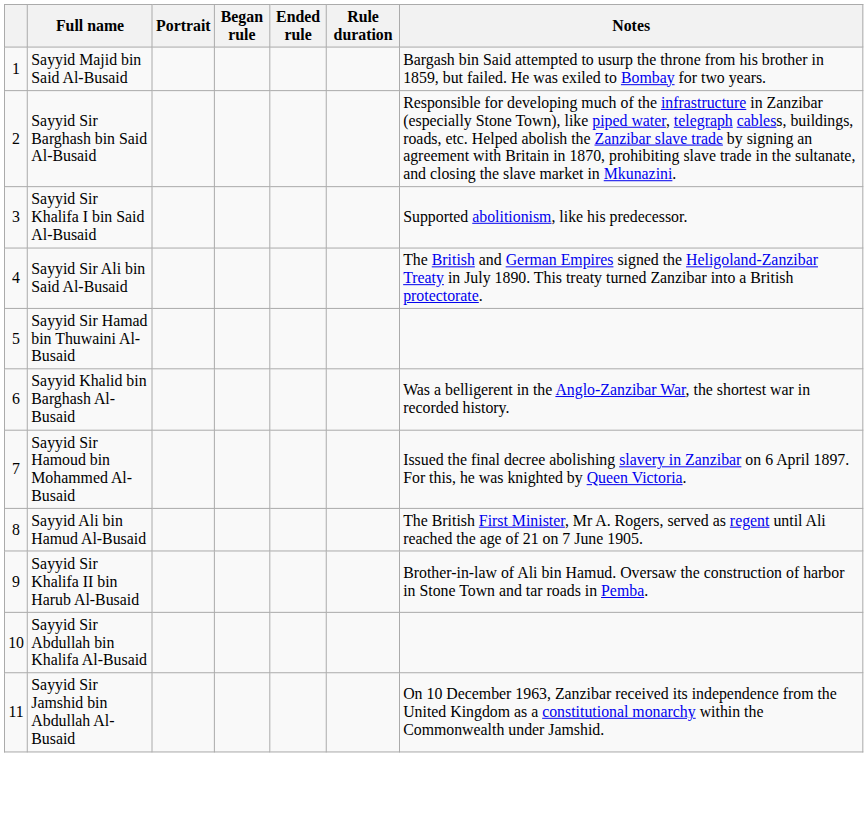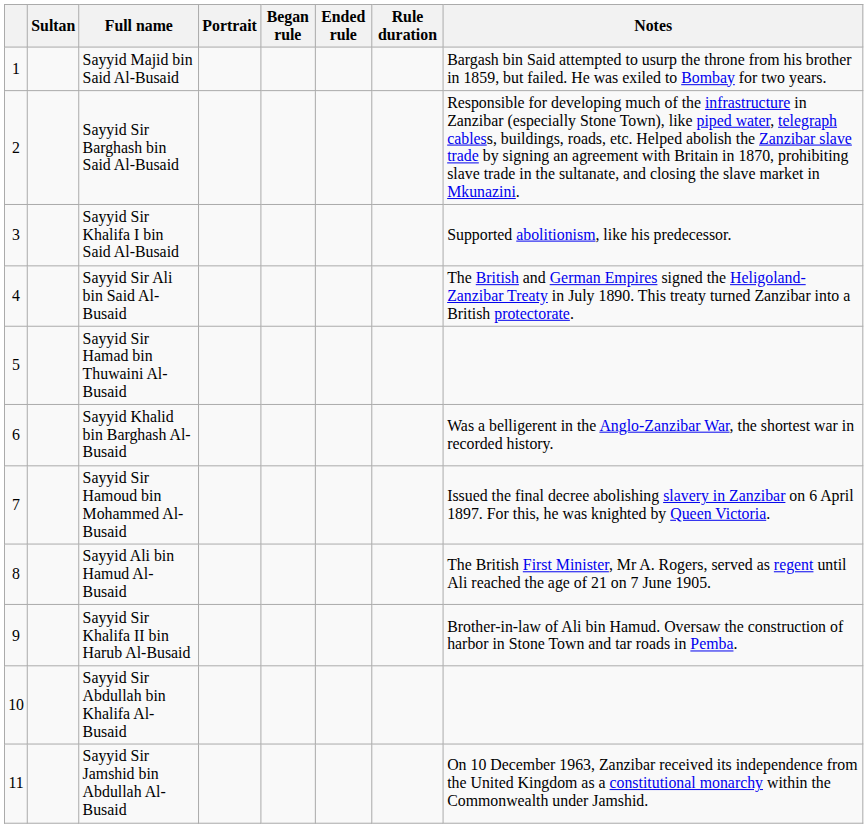 <table class="wikitable sortable">
 <tr align=center>
 <th></th>
+<th scope="col">Sultan</th>
 <th scope="col">Full name</th>
 <th scope="col" class="unsortable">Portrait</th>
 <th scope="col">Began rule</th>
 <th scope="col">Ended rule</th>
 <th scope="col">Rule duration</th>
 <th scope="col" class="unsortable">Notes</th>
 </tr>
 <tr>
 <td scope="row" align=center>1</td>
+<td></td>
 <td>Sayyid Majid bin Said Al-Busaid</td>
 <td></td>
 <td></td>
 <td></td>
 <td></td>
 <td>Bargash bin Said attempted to usurp the throne from his brother in 1859, but failed. He was exiled to <a href='#'>Bombay</a> for two years.</td>
 </tr>
 <tr>
 <td scope="row" align=center>2</td>
+<td></td>
 <td>Sayyid Sir Barghash bin Said Al-Busaid</td>
 <td></td>
 <td></td>
 <td></td>
 <td></td>
 <td>Responsible for developing much of the <a href='#'>infrastructure</a> in Zanzibar (especially Stone Town), like <a href='#'>piped water</a>, <a href='#'>telegraph</a> <a href='#'>cables</a>s, buildings, roads, etc. Helped abolish the <a href='#'>Zanzibar slave trade</a> by signing an agreement with Britain in 1870, prohibiting slave trade in the sultanate, and closing the slave market in <a href='#'>Mkunazini</a>.</td>
 </tr>
 <tr>
 <td scope="row" align=center>3</td>
+<td></td>
 <td>Sayyid Sir Khalifa I bin Said Al-Busaid</td>
 <td></td>
 <td></td>
 <td></td>
 <td></td>
 <td>Supported <a href='#'>abolitionism</a>, like his predecessor.</td>
 </tr>
 <tr>
 <td scope="row" align=center>4</td>
+<td></td>
 <td>Sayyid Sir Ali bin Said Al-Busaid</td>
 <td></td>
 <td></td>
 <td></td>
 <td></td>
 <td>The <a href='#'>British</a> and <a href='#'>German Empires</a> signed the <a href='#'>Heligoland-Zanzibar Treaty</a> in July 1890. This treaty turned Zanzibar into a British <a href='#'>protectorate</a>.</td>
 </tr>
 <tr>
 <td scope="row" align=center>5</td>
+<td></td>
 <td>Sayyid Sir Hamad bin Thuwaini Al-Busaid</td>
 <td></td>
 <td></td>
 <td></td>
 <td></td>
 <td></td>
 </tr>
 <tr>
 <td scope="row" align=center>6</td>
+<td></td>
 <td>Sayyid Khalid bin Barghash Al-Busaid</td>
 <td></td>
 <td></td>
 <td></td>
 <td></td>
 <td>Was a belligerent in the <a href='#'>Anglo-Zanzibar War</a>, the shortest war in recorded history.</td>
 </tr>
 <tr>
 <td scope="row" align=center>7</td>
+<td></td>
 <td>Sayyid Sir Hamoud bin Mohammed Al-Busaid</td>
 <td></td>
 <td></td>
 <td></td>
 <td></td>
 <td>Issued the final decree abolishing <a href='#'>slavery in Zanzibar</a> on 6 April 1897. For this, he was knighted by <a href='#'>Queen Victoria</a>.</td>
 </tr>
 <tr>
 <td scope="row" align=center>8</td>
+<td></td>
 <td>Sayyid Ali bin Hamud Al-Busaid</td>
 <td></td>
 <td></td>
 <td></td>
 <td></td>
 <td>The British <a href='#'>First Minister</a>, Mr A. Rogers, served as <a href='#'>regent</a> until Ali reached the age of 21 on 7 June 1905.</td>
 </tr>
 <tr>
 <td scope="row" align=center>9</td>
+<td></td>
 <td>Sayyid Sir Khalifa II bin Harub Al-Busaid</td>
 <td></td>
 <td></td>
 <td></td>
 <td></td>
 <td>Brother-in-law of Ali bin Hamud. Oversaw the construction of harbor in Stone Town and tar roads in <a href='#'>Pemba</a>.</td>
 </tr>
 <tr>
 <td scope="row" align=center>10</td>
+<td></td>
 <td>Sayyid Sir Abdullah bin Khalifa Al-Busaid</td>
 <td></td>
 <td></td>
 <td></td>
 <td></td>
 <td></td>
 </tr>
 <tr>
 <td scope="row" align=center>11</td>
+<td></td>
 <td>Sayyid Sir Jamshid bin Abdullah Al-Busaid</td>
 <td></td>
 <td></td>
 <td></td>
 <td></td>
 <td>On 10 December 1963, Zanzibar received its independence from the United Kingdom as a <a href='#'>constitutional monarchy</a> within the Commonwealth under Jamshid.</td>
 </tr>
 </table>
